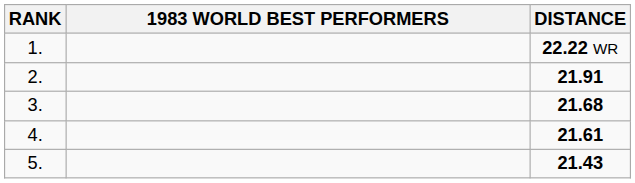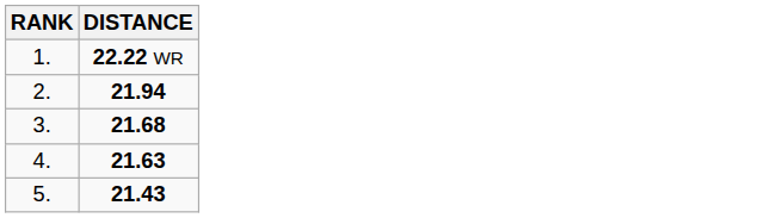 <table class=wikitable>
 <tr>
 <th>RANK</th>
-<th align="center" style="width: 25em">1983 WORLD BEST PERFORMERS</th>
 <th align="center" style="width: 5em">DISTANCE</th>
 </tr>
 <tr>
 <td align="center">1.</td>
-<td></td>
 <td align="center"><strong>22.22</strong> <small>WR</small></td>
 </tr>
 <tr>
 <td align="center">2.</td>
-<td></td>
-<td align="center"><strong>21.91</strong></td>
+<td align="center"><strong>21.94</strong></td>
 </tr>
 <tr>
 <td align="center">3.</td>
-<td></td>
 <td align="center"><strong>21.68</strong></td>
 </tr>
 <tr>
 <td align="center">4.</td>
-<td></td>
-<td align="center"><strong>21.61</strong></td>
+<td align="center"><strong>21.63</strong></td>
 </tr>
 <tr>
 <td align="center">5.</td>
-<td></td>
 <td align="center"><strong>21.43</strong></td>
 </tr>
 </table>
